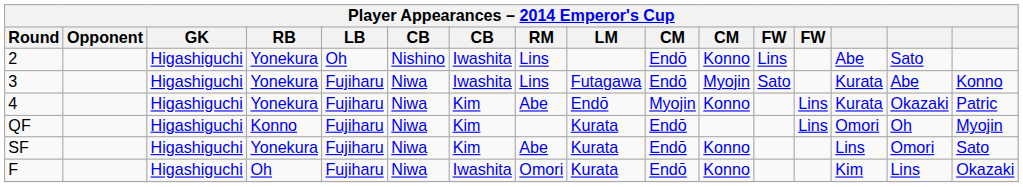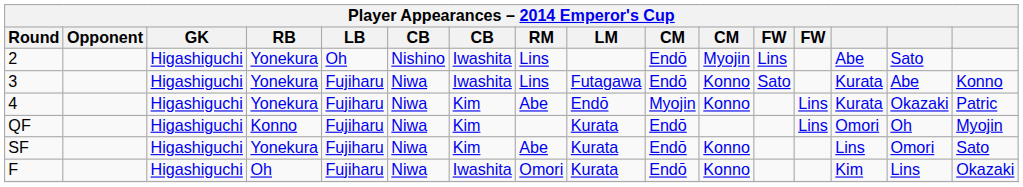 <table class="wikitable"  style="text-align:left; line-height:90%; font-size:90%; width:60%;">
 <tr>
 <th colspan=16>Player Appearances – <a href='#'>2014 Emperor's Cup</a></th>
 </tr>
 <tr>
 <th style="width:5%;">Round</th>
 <th style="width:20%;">Opponent</th>
 <th style="width:5%;">GK</th>
 <th style="width:5%;">RB</th>
 <th style="width:5%;">LB</th>
 <th style="width:5%;">CB</th>
 <th style="width:5%;">CB</th>
 <th style="width:5%;">RM</th>
 <th style="width:5%;">LM</th>
 <th style="width:5%;">CM</th>
 <th style="width:5%;">CM</th>
 <th style="width:5%;">FW</th>
 <th style="width:5%;">FW</th>
 <th style="width:5%;"></th>
 <th style="width:5%;"></th>
 <th style="width:5%;"></th>
 </tr>
 <tr>
 <td align=centre>2</td>
 <td align=left></td>
 <td><a href='#'>Higashiguchi</a></td>
 <td><a href='#'>Yonekura</a></td>
 <td><a href='#'>Oh</a></td>
 <td><a href='#'>Nishino</a></td>
 <td><a href='#'>Iwashita</a></td>
 <td><a href='#'>Lins</a></td>
 <td></td>
 <td><a href='#'>Endō</a></td>
-<td><a href='#'>Konno</a></td>
+<td><a href='#'>Myojin</a></td>
 <td><a href='#'>Lins</a></td>
 <td></td>
 <td><a href='#'>Abe</a></td>
 <td><a href='#'>Sato</a></td>
 <td></td>
 </tr>
 <tr>
 <td align=centre>3</td>
 <td align=left></td>
 <td><a href='#'>Higashiguchi</a></td>
 <td><a href='#'>Yonekura</a></td>
 <td><a href='#'>Fujiharu</a></td>
 <td><a href='#'>Niwa</a></td>
 <td><a href='#'>Iwashita</a></td>
 <td><a href='#'>Lins</a></td>
 <td><a href='#'>Futagawa</a></td>
 <td><a href='#'>Endō</a></td>
-<td><a href='#'>Myojin</a></td>
+<td><a href='#'>Konno</a></td>
 <td><a href='#'>Sato</a></td>
 <td></td>
 <td><a href='#'>Kurata</a></td>
 <td><a href='#'>Abe</a></td>
 <td><a href='#'>Konno</a></td>
 </tr>
 <tr>
 <td align=centre>4</td>
 <td align=left></td>
 <td><a href='#'>Higashiguchi</a></td>
 <td><a href='#'>Yonekura</a></td>
 <td><a href='#'>Fujiharu</a></td>
 <td><a href='#'>Niwa</a></td>
 <td><a href='#'>Kim</a></td>
 <td><a href='#'>Abe</a></td>
 <td><a href='#'>Endō</a></td>
 <td><a href='#'>Myojin</a></td>
 <td><a href='#'>Konno</a></td>
 <td></td>
 <td><a href='#'>Lins</a></td>
 <td><a href='#'>Kurata</a></td>
 <td><a href='#'>Okazaki</a></td>
 <td><a href='#'>Patric</a></td>
 </tr>
 <tr>
 <td align=centre>QF</td>
 <td align=left></td>
 <td><a href='#'>Higashiguchi</a></td>
 <td><a href='#'>Konno</a></td>
 <td><a href='#'>Fujiharu</a></td>
 <td><a href='#'>Niwa</a></td>
 <td><a href='#'>Kim</a></td>
 <td></td>
 <td><a href='#'>Kurata</a></td>
 <td><a href='#'>Endō</a></td>
 <td></td>
 <td></td>
 <td><a href='#'>Lins</a></td>
 <td><a href='#'>Omori</a></td>
 <td><a href='#'>Oh</a></td>
 <td><a href='#'>Myojin</a></td>
 </tr>
 <tr>
 <td align=centre>SF</td>
 <td align=left></td>
 <td><a href='#'>Higashiguchi</a></td>
 <td><a href='#'>Yonekura</a></td>
 <td><a href='#'>Fujiharu</a></td>
 <td><a href='#'>Niwa</a></td>
 <td><a href='#'>Kim</a></td>
 <td><a href='#'>Abe</a></td>
 <td><a href='#'>Kurata</a></td>
 <td><a href='#'>Endō</a></td>
 <td><a href='#'>Konno</a></td>
 <td></td>
 <td></td>
 <td><a href='#'>Lins</a></td>
 <td><a href='#'>Omori</a></td>
 <td><a href='#'>Sato</a></td>
 </tr>
 <tr>
 <td align=centre>F</td>
 <td align=left></td>
 <td><a href='#'>Higashiguchi</a></td>
 <td><a href='#'>Oh</a></td>
 <td><a href='#'>Fujiharu</a></td>
 <td><a href='#'>Niwa</a></td>
 <td><a href='#'>Iwashita</a></td>
 <td><a href='#'>Omori</a></td>
 <td><a href='#'>Kurata</a></td>
 <td><a href='#'>Endō</a></td>
 <td><a href='#'>Konno</a></td>
 <td></td>
 <td></td>
 <td><a href='#'>Kim</a></td>
 <td><a href='#'>Lins</a></td>
 <td><a href='#'>Okazaki</a></td>
 </tr>
 <tr>
 </tr>
 </table>
